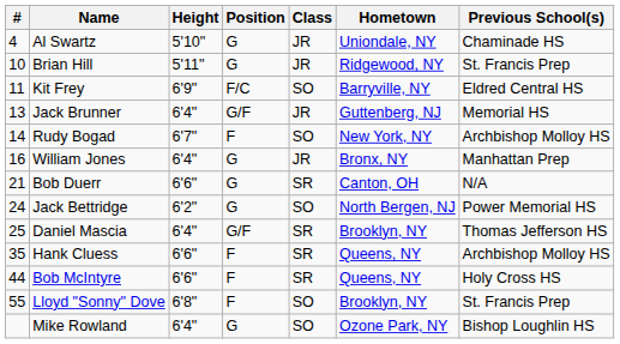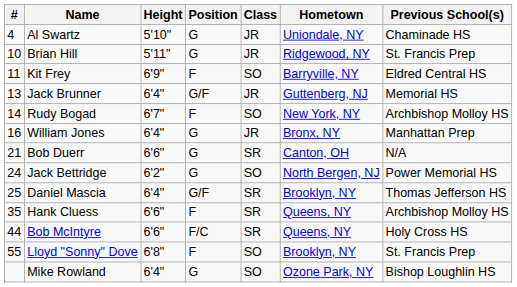 <table class="wikitable" style="font-size: 90%">
 <tr>
 <th>#</th>
 <th>Name</th>
 <th>Height</th>
 <th>Position</th>
 <th>Class</th>
 <th>Hometown</th>
 <th>Previous School(s)</th>
 </tr>
 <tr>
 <td>4</td>
 <td>Al Swartz</td>
 <td>5'10"</td>
 <td>G</td>
 <td>JR</td>
 <td><a href='#'>Uniondale, NY</a></td>
 <td>Chaminade HS</td>
 </tr>
 <tr>
 <td>10</td>
 <td>Brian Hill</td>
 <td>5'11"</td>
 <td>G</td>
 <td>JR</td>
 <td><a href='#'>Ridgewood, NY</a></td>
 <td>St. Francis Prep</td>
 </tr>
 <tr>
 <td>11</td>
 <td>Kit Frey</td>
 <td>6'9"</td>
-<td>F/C</td>
+<td>F</td>
 <td>SO</td>
 <td><a href='#'>Barryville, NY</a></td>
 <td>Eldred Central HS</td>
 </tr>
 <tr>
 <td>13</td>
 <td>Jack Brunner</td>
 <td>6'4"</td>
 <td>G/F</td>
 <td>JR</td>
 <td><a href='#'>Guttenberg, NJ</a></td>
 <td>Memorial HS</td>
 </tr>
 <tr>
 <td>14</td>
 <td>Rudy Bogad</td>
 <td>6'7"</td>
 <td>F</td>
 <td>SO</td>
 <td><a href='#'>New York, NY</a></td>
 <td>Archbishop Molloy HS</td>
 </tr>
 <tr>
 <td>16</td>
 <td>William Jones</td>
 <td>6'4"</td>
 <td>G</td>
 <td>JR</td>
 <td><a href='#'>Bronx, NY</a></td>
 <td>Manhattan Prep</td>
 </tr>
 <tr>
 <td>21</td>
 <td>Bob Duerr</td>
 <td>6'6"</td>
 <td>G</td>
 <td>SR</td>
 <td><a href='#'>Canton, OH</a></td>
 <td>N/A</td>
 </tr>
 <tr>
 <td>24</td>
 <td>Jack Bettridge</td>
 <td>6'2"</td>
 <td>G</td>
 <td>SO</td>
 <td><a href='#'>North Bergen, NJ</a></td>
 <td>Power Memorial HS</td>
 </tr>
 <tr>
 <td>25</td>
 <td>Daniel Mascia</td>
 <td>6'4"</td>
 <td>G/F</td>
 <td>SR</td>
 <td><a href='#'>Brooklyn, NY</a></td>
 <td>Thomas Jefferson HS</td>
 </tr>
 <tr>
 <td>35</td>
 <td>Hank Cluess</td>
 <td>6'6"</td>
 <td>F</td>
 <td>SR</td>
 <td><a href='#'>Queens, NY</a></td>
 <td>Archbishop Molloy HS</td>
 </tr>
 <tr>
 <td>44</td>
 <td><a href='#'>Bob McIntyre</a></td>
 <td>6'6"</td>
-<td>F</td>
+<td>F/C</td>
 <td>SR</td>
 <td><a href='#'>Queens, NY</a></td>
 <td>Holy Cross HS</td>
 </tr>
 <tr>
 <td>55</td>
 <td><a href='#'>Lloyd "Sonny" Dove</a></td>
 <td>6'8"</td>
 <td>F</td>
 <td>SO</td>
 <td><a href='#'>Brooklyn, NY</a></td>
 <td>St. Francis Prep</td>
 </tr>
 <tr>
 <td></td>
 <td>Mike Rowland</td>
 <td>6'4"</td>
 <td>G</td>
 <td>SO</td>
 <td><a href='#'>Ozone Park, NY</a></td>
 <td>Bishop Loughlin HS</td>
 </tr>
 </table>
